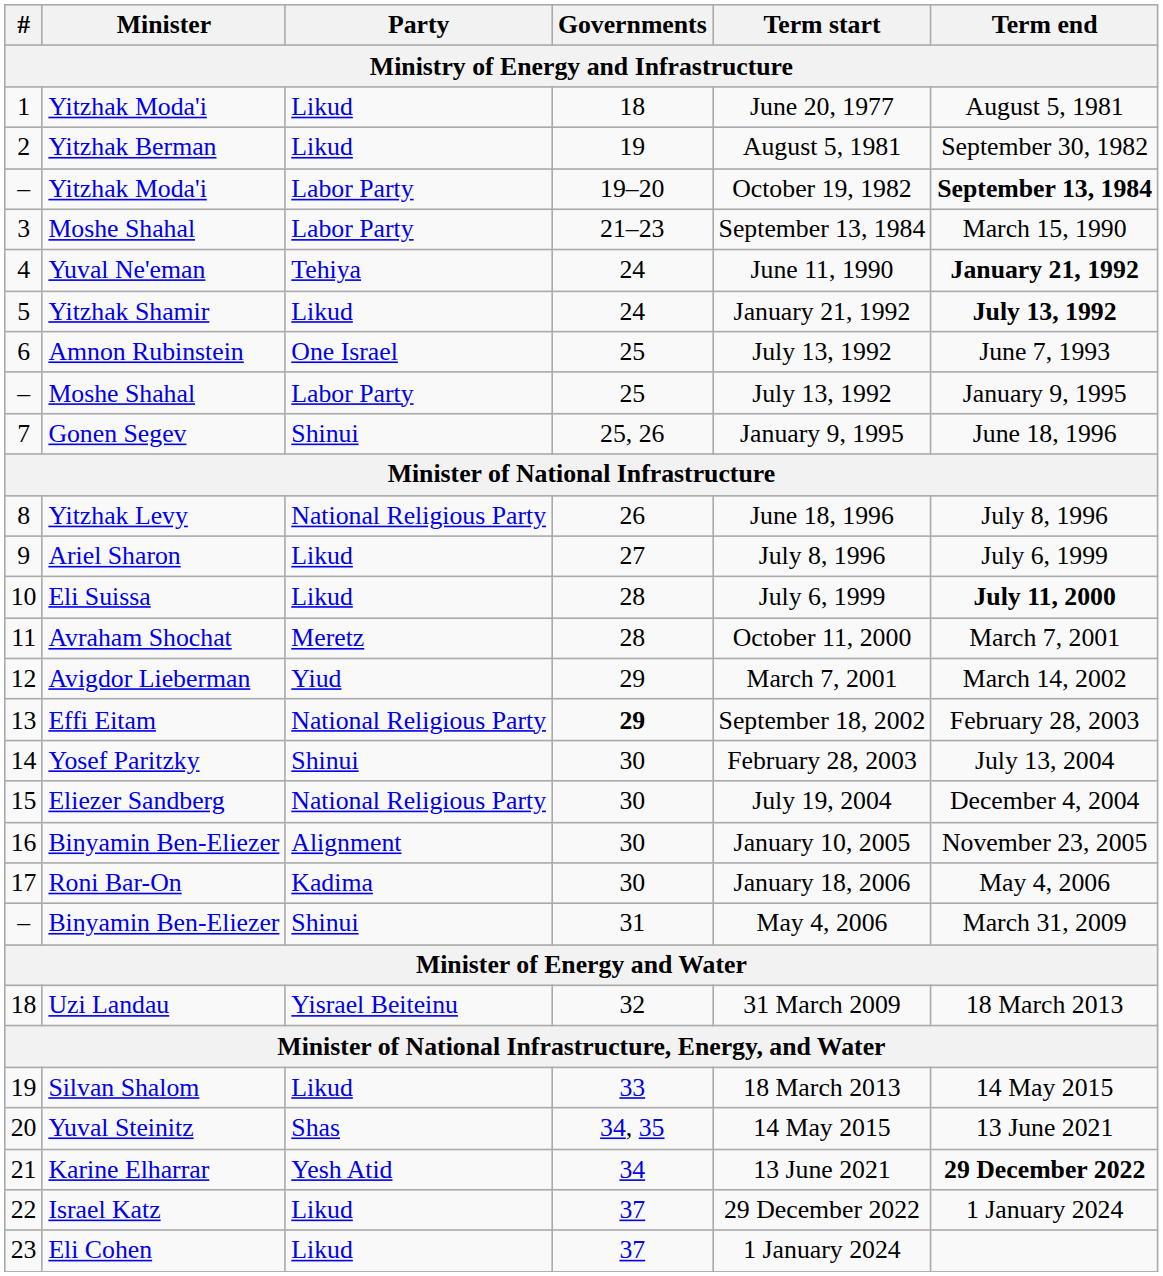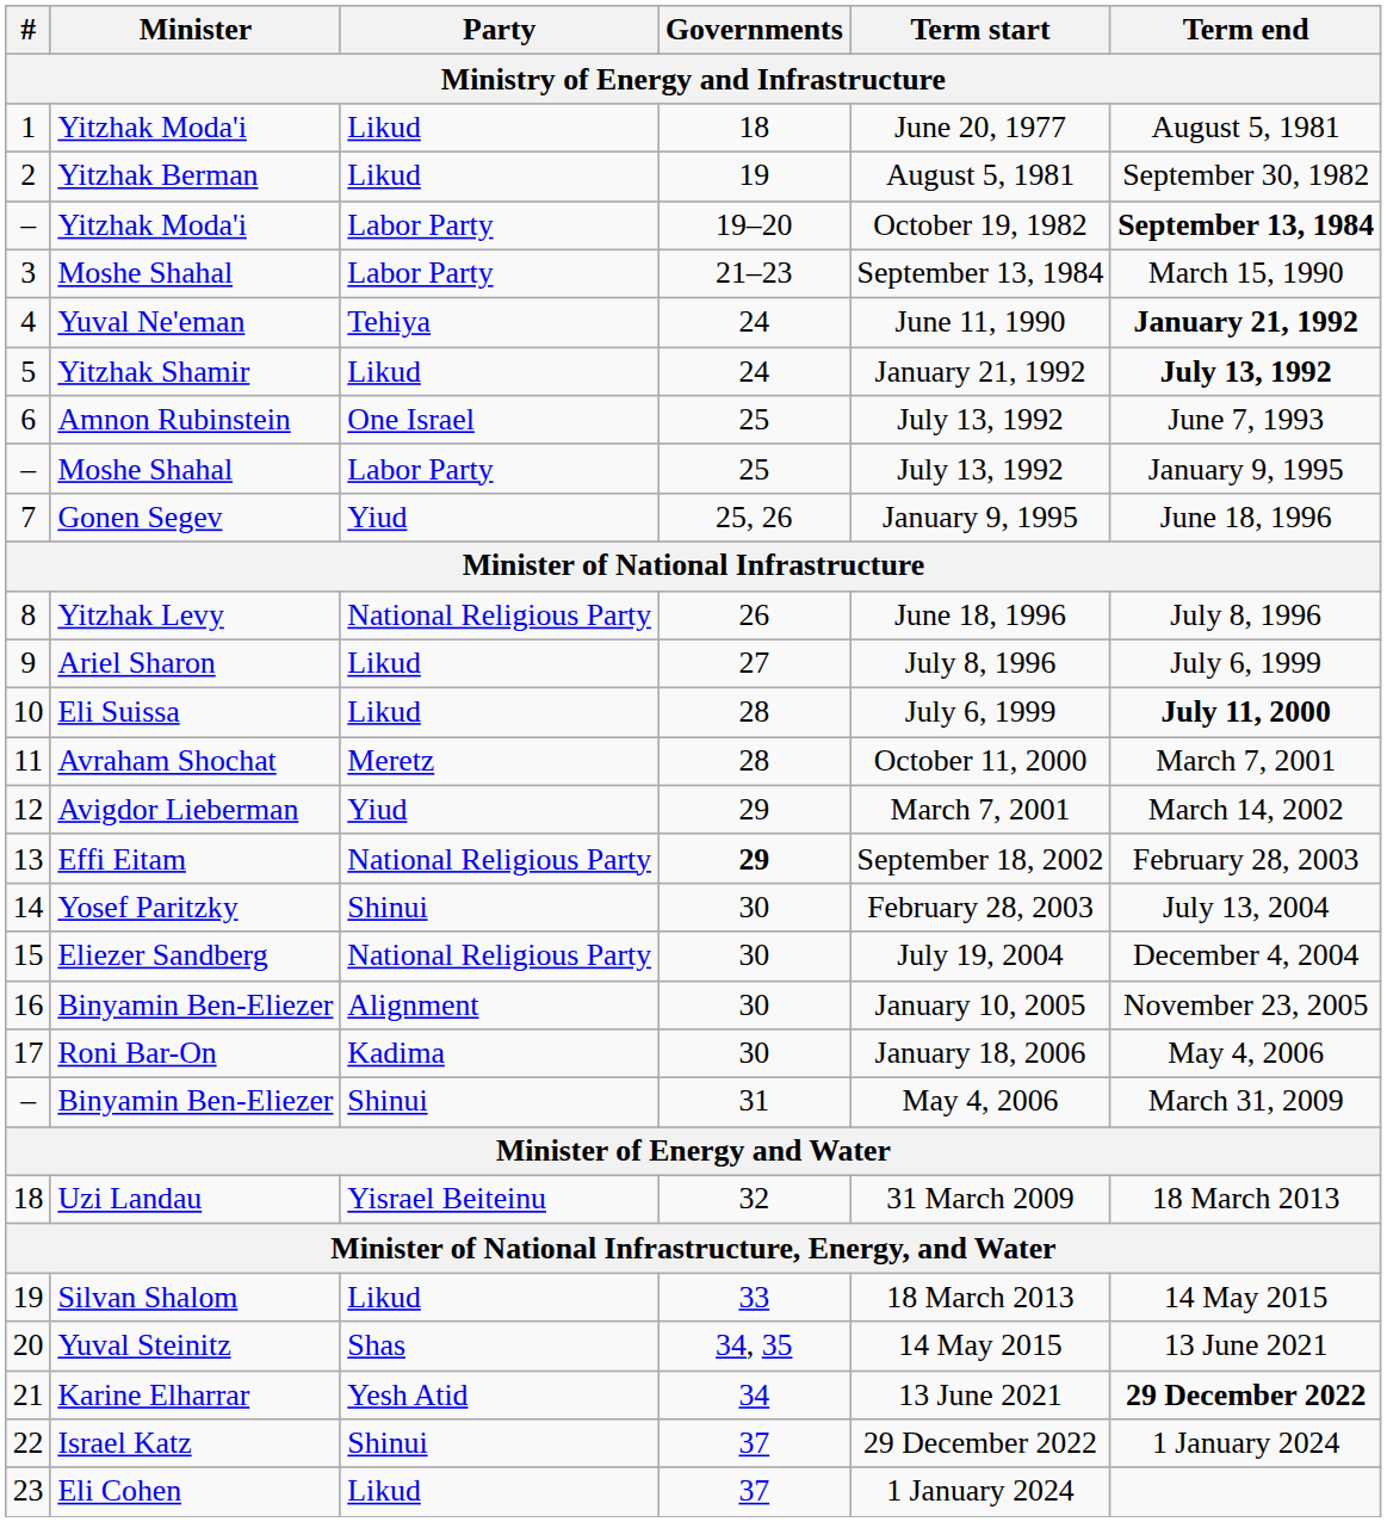 <table class=wikitable style=text-align:center>
 <tr>
 <th>#</th>
 <th>Minister</th>
 <th>Party</th>
 <th>Governments</th>
 <th>Term start</th>
 <th>Term end</th>
 </tr>
 <tr>
 <th colspan=7>Ministry of Energy and Infrastructure</th>
 </tr>
 <tr>
 <td>1</td>
 <td align=left><a href='#'>Yitzhak Moda'i</a></td>
 <td align=left><a href='#'>Likud</a></td>
 <td>18</td>
 <td>June 20, 1977</td>
 <td>August 5, 1981</td>
 </tr>
 <tr>
 <td>2</td>
 <td align=left><a href='#'>Yitzhak Berman</a></td>
 <td align=left><a href='#'>Likud</a></td>
 <td>19</td>
 <td>August 5, 1981</td>
 <td>September 30, 1982</td>
 </tr>
 <tr>
 <td>–</td>
 <td align=left><a href='#'>Yitzhak Moda'i</a></td>
 <td align=left><a href='#'>Labor Party</a></td>
 <td>19–20</td>
 <td>October 19, 1982</td>
 <td><strong>September 13, 1984</strong></td>
 </tr>
 <tr>
 <td>3</td>
 <td align=left><a href='#'>Moshe Shahal</a></td>
 <td align=left><a href='#'>Labor Party</a></td>
 <td>21–23</td>
 <td>September 13, 1984</td>
 <td>March 15, 1990</td>
 </tr>
 <tr>
 <td>4</td>
 <td align=left><a href='#'>Yuval Ne'eman</a></td>
 <td align=left><a href='#'>Tehiya</a></td>
 <td>24</td>
 <td>June 11, 1990</td>
 <td><strong>January 21, 1992</strong></td>
 </tr>
 <tr>
 <td>5</td>
 <td align=left><a href='#'>Yitzhak Shamir</a></td>
 <td align=left><a href='#'>Likud</a></td>
 <td>24</td>
 <td>January 21, 1992</td>
 <td><strong>July 13, 1992</strong></td>
 </tr>
 <tr>
 <td>6</td>
 <td align=left><a href='#'>Amnon Rubinstein</a></td>
 <td align=left><a href='#'>One Israel</a></td>
 <td>25</td>
 <td>July 13, 1992</td>
 <td>June 7, 1993</td>
 </tr>
 <tr>
 <td>–</td>
 <td align=left><a href='#'>Moshe Shahal</a></td>
 <td align=left><a href='#'>Labor Party</a></td>
 <td>25</td>
 <td>July 13, 1992</td>
 <td>January 9, 1995</td>
 </tr>
 <tr>
 <td>7</td>
 <td align=left><a href='#'>Gonen Segev</a></td>
-<td align=left><a href='#'>Shinui</a></td>
+<td align=left><a href='#'>Yiud</a></td>
 <td>25, 26</td>
 <td>January 9, 1995</td>
 <td>June 18, 1996</td>
 </tr>
 <tr>
 <th colspan=6>Minister of National Infrastructure</th>
 </tr>
 <tr>
 <td>8</td>
 <td align=left><a href='#'>Yitzhak Levy</a></td>
 <td align=left><a href='#'>National Religious Party</a></td>
 <td>26</td>
 <td>June 18, 1996</td>
 <td>July 8, 1996</td>
 </tr>
 <tr>
 <td>9</td>
 <td align=left><a href='#'>Ariel Sharon</a></td>
 <td align=left><a href='#'>Likud</a></td>
 <td>27</td>
 <td>July 8, 1996</td>
 <td>July 6, 1999</td>
 </tr>
 <tr>
 <td>10</td>
 <td align=left><a href='#'>Eli Suissa</a></td>
 <td align=left><a href='#'>Likud</a></td>
 <td>28</td>
 <td>July 6, 1999</td>
 <td><strong>July 11, 2000</strong></td>
 </tr>
 <tr>
 <td>11</td>
 <td align=left><a href='#'>Avraham Shochat</a></td>
 <td align=left><a href='#'>Meretz</a></td>
 <td>28</td>
 <td>October 11, 2000</td>
 <td>March 7, 2001</td>
 </tr>
 <tr>
 <td>12</td>
 <td align=left><a href='#'>Avigdor Lieberman</a></td>
 <td align=left><a href='#'>Yiud</a></td>
 <td>29</td>
 <td>March 7, 2001</td>
 <td>March 14, 2002</td>
 </tr>
 <tr>
 <td>13</td>
 <td align=left><a href='#'>Effi Eitam</a></td>
 <td align=left><a href='#'>National Religious Party</a></td>
 <td><strong>29</strong></td>
 <td>September 18, 2002</td>
 <td>February 28, 2003</td>
 </tr>
 <tr>
 <td>14</td>
 <td align=left><a href='#'>Yosef Paritzky</a></td>
 <td align=left><a href='#'>Shinui</a></td>
 <td>30</td>
 <td>February 28, 2003</td>
 <td>July 13, 2004</td>
 </tr>
 <tr>
 <td>15</td>
 <td align=left><a href='#'>Eliezer Sandberg</a></td>
 <td align=left><a href='#'>National Religious Party</a></td>
 <td>30</td>
 <td>July 19, 2004</td>
 <td>December 4, 2004</td>
 </tr>
 <tr>
 <td>16</td>
 <td align=left><a href='#'>Binyamin Ben-Eliezer</a></td>
 <td align=left><a href='#'>Alignment</a></td>
 <td>30</td>
 <td>January 10, 2005</td>
 <td>November 23, 2005</td>
 </tr>
 <tr>
 <td>17</td>
 <td align=left><a href='#'>Roni Bar-On</a></td>
 <td align=left><a href='#'>Kadima</a></td>
 <td>30</td>
 <td>January 18, 2006</td>
 <td>May 4, 2006</td>
 </tr>
 <tr>
 <td>–</td>
 <td align=left><a href='#'>Binyamin Ben-Eliezer</a></td>
 <td align=left><a href='#'>Shinui</a></td>
 <td>31</td>
 <td>May 4, 2006</td>
 <td>March 31, 2009</td>
 </tr>
 <tr>
 <th colspan=6>Minister of Energy and Water</th>
 </tr>
 <tr>
 <td>18</td>
 <td align=left><a href='#'>Uzi Landau</a></td>
 <td align=left><a href='#'>Yisrael Beiteinu</a></td>
 <td>32</td>
 <td>31 March 2009</td>
 <td>18 March 2013</td>
 </tr>
 <tr>
 <th colspan=6>Minister of National Infrastructure, Energy, and Water</th>
 </tr>
 <tr>
 <td>19</td>
 <td align=left><a href='#'>Silvan Shalom</a></td>
 <td align=left><a href='#'>Likud</a></td>
 <td><a href='#'>33</a></td>
 <td>18 March 2013</td>
 <td>14 May 2015</td>
 </tr>
 <tr>
 <td>20</td>
 <td align=left><a href='#'>Yuval Steinitz</a></td>
 <td align=left><a href='#'>Shas</a></td>
 <td><a href='#'>34</a>, <a href='#'>35</a></td>
 <td>14 May 2015</td>
 <td>13 June 2021</td>
 </tr>
 <tr>
 <td>21</td>
 <td align=left><a href='#'>Karine Elharrar</a></td>
 <td align=left><a href='#'>Yesh Atid</a></td>
 <td><a href='#'>34</a></td>
 <td>13 June 2021</td>
 <td><strong>29 December 2022</strong></td>
 </tr>
 <tr>
 <td>22</td>
 <td align=left><a href='#'>Israel Katz</a></td>
-<td align=left><a href='#'>Likud</a></td>
+<td align=left><a href='#'>Shinui</a></td>
 <td><a href='#'>37</a></td>
 <td>29 December 2022</td>
 <td>1 January 2024</td>
 </tr>
 <tr>
 <td>23</td>
 <td align=left><a href='#'>Eli Cohen</a></td>
 <td align=left><a href='#'>Likud</a></td>
 <td><a href='#'>37</a></td>
 <td>1 January 2024</td>
 <td></td>
 </tr>
 </table>
